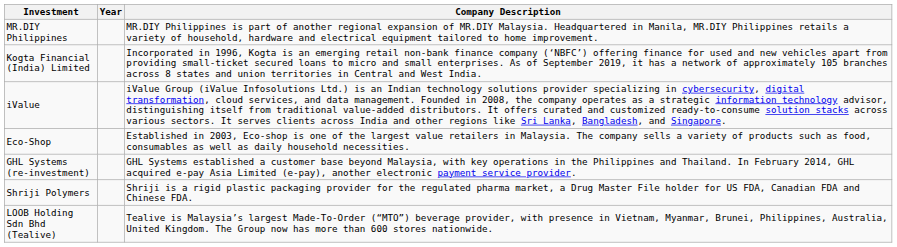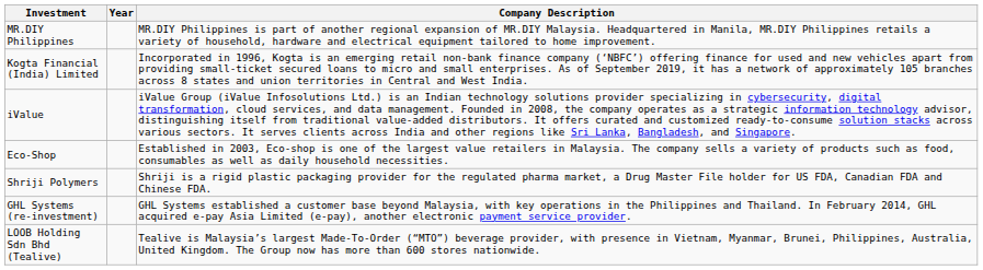 <table class="wikitable">
 <tr>
 <th>Investment</th>
 <th>Year</th>
 <th>Company Description</th>
 </tr>
 <tr>
 <td MR.DIY>MR.DIY Philippines</td>
 <td></td>
 <td>MR.DIY Philippines is part of another regional expansion of MR.DIY Malaysia. Headquartered in Manila, MR.DIY Philippines retails a variety of household, hardware and electrical equipment tailored to home improvement.</td>
 </tr>
 <tr>
 <td>Kogta Financial (India) Limited</td>
 <td></td>
 <td>Incorporated in 1996, Kogta is an emerging retail non-bank finance company (‘NBFC’) offering finance for used and new vehicles apart from providing small-ticket secured loans to micro and small enterprises. As of September 2019, it has a network of approximately 105 branches across 8 states and union territories in Central and West India.</td>
 </tr>
 <tr>
 <td>iValue</td>
 <td></td>
 <td>iValue Group (iValue Infosolutions Ltd.) is an Indian technology solutions provider specializing in <a href='#'>cybersecurity</a>, <a href='#'>digital transformation</a>, cloud services, and data management. Founded in 2008, the company operates as a strategic <a href='#'>information technology</a> advisor, distinguishing itself from traditional value-added distributors. It offers curated and customized ready-to-consume <a href='#'>solution stacks</a> across various sectors. It serves clients across India and other regions like <a href='#'>Sri Lanka</a>, <a href='#'>Bangladesh</a>, and <a href='#'>Singapore</a>.</td>
 </tr>
 <tr>
 <td>Eco-Shop</td>
 <td></td>
 <td>Established in 2003, Eco-shop is one of the largest value retailers in Malaysia. The company sells a variety of products such as food, consumables as well as daily household necessities.</td>
 </tr>
 <tr>
+<td>Shriji Polymers</td>
+<td></td>
+<td>Shriji is a rigid plastic packaging provider for the regulated pharma market, a Drug Master File holder for US FDA, Canadian FDA and Chinese FDA.</td>
+</tr>
+<tr>
 <td>GHL Systems (re-investment)</td>
 <td></td>
 <td>GHL Systems established a customer base beyond Malaysia, with key operations in the Philippines and Thailand. In February 2014, GHL acquired e-pay Asia Limited (e-pay), another electronic <a href='#'>payment service provider</a>.</td>
-</tr>
-<tr>
-<td>Shriji Polymers</td>
-<td></td>
-<td>Shriji is a rigid plastic packaging provider for the regulated pharma market, a Drug Master File holder for US FDA, Canadian FDA and Chinese FDA.</td>
 </tr>
 <tr>
 <td>LOOB Holding Sdn Bhd (Tealive)</td>
 <td></td>
 <td>Tealive is Malaysia’s largest Made-To-Order (“MTO”) beverage provider, with presence in Vietnam, Myanmar, Brunei, Philippines, Australia, United Kingdom. The Group now has more than 600 stores nationwide.</td>
 </tr>
 </table>
